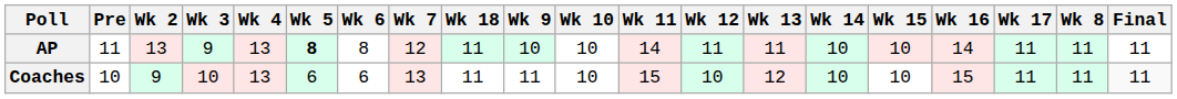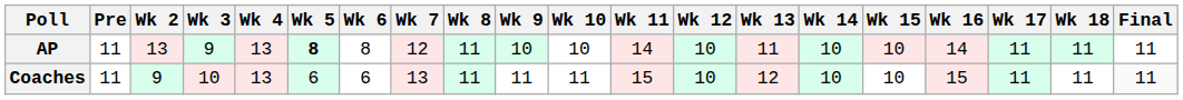 <table class="wikitable" style="white-space:nowrap;">
 <tr>
 <th>Poll</th>
 <th>Pre</th>
 <th>Wk 2</th>
 <th>Wk 3</th>
 <th>Wk 4</th>
 <th>Wk 5</th>
 <th>Wk 6</th>
 <th>Wk 7</th>
-<th>Wk 18</th>
+<th>Wk 8</th>
 <th>Wk 9</th>
 <th>Wk 10</th>
 <th>Wk 11</th>
 <th>Wk 12</th>
 <th>Wk 13</th>
 <th>Wk 14</th>
 <th>Wk 15</th>
 <th>Wk 16</th>
 <th>Wk 17</th>
-<th>Wk 8</th>
+<th>Wk 18</th>
 <th>Final</th>
 </tr>
 <tr style="text-align:center;">
 <th>AP</th>
 <td style="background:#FFF;">11</td>
 <td style="background:#FFE6E6;">13</td>
 <td style="background:#D8FFEB;">9</td>
 <td style="background:#FFE6E6;">13</td>
 <td style="background:#D8FFEB;"><strong>8</strong></td>
 <td style="background:#FFF;">8</td>
 <td style="background:#FFE6E6;">12</td>
 <td style="background:#D8FFEB;">11</td>
 <td style="background:#D8FFEB;">10</td>
 <td style="background:#FFF;">10</td>
 <td style="background:#FFE6E6;">14</td>
-<td style="background:#D8FFEB;">11</td>
+<td style="background:#D8FFEB;">10</td>
 <td style="background:#FFE6E6;">11</td>
 <td style="background:#D8FFEB;">10</td>
 <td style="background:#FFE6E6;">10</td>
 <td style="background:#FFE6E6;">14</td>
 <td style="background:#D8FFEB;">11</td>
 <td style="background:#D8FFEB;">11</td>
 <td style="background:#FFF;">11</td>
 </tr>
 <tr style="text-align:center;">
 <th>Coaches</th>
-<td style="background:#FFF;">10</td>
+<td style="background:#FFF;">11</td>
 <td style="background:#D8FFEB;">9</td>
 <td style="background:#FFE6E6;">10</td>
 <td style="background:#FFE6E6;">13</td>
 <td style="background:#D8FFEB;">6</td>
 <td style="background:#FFF;">6</td>
 <td style="background:#FFE6E6;">13</td>
+<td style="background:#D8FFEB;">11</td>
 <td style="background:#FFF;">11</td>
 <td style="background:#FFF;">11</td>
-<td style="background:#FFF;">10</td>
 <td style="background:#FFE6E6;">15</td>
 <td style="background:#D8FFEB;">10</td>
 <td style="background:#FFE6E6;">12</td>
 <td style="background:#D8FFEB;">10</td>
 <td style="background:#FFF;">10</td>
 <td style="background:#FFE6E6;">15</td>
 <td style="background:#D8FFEB;">11</td>
-<td style="background:#D8FFEB;">11</td>
+<td style="background:#FFF;">11</td>
 <td>11</td>
 </tr>
 </table>
